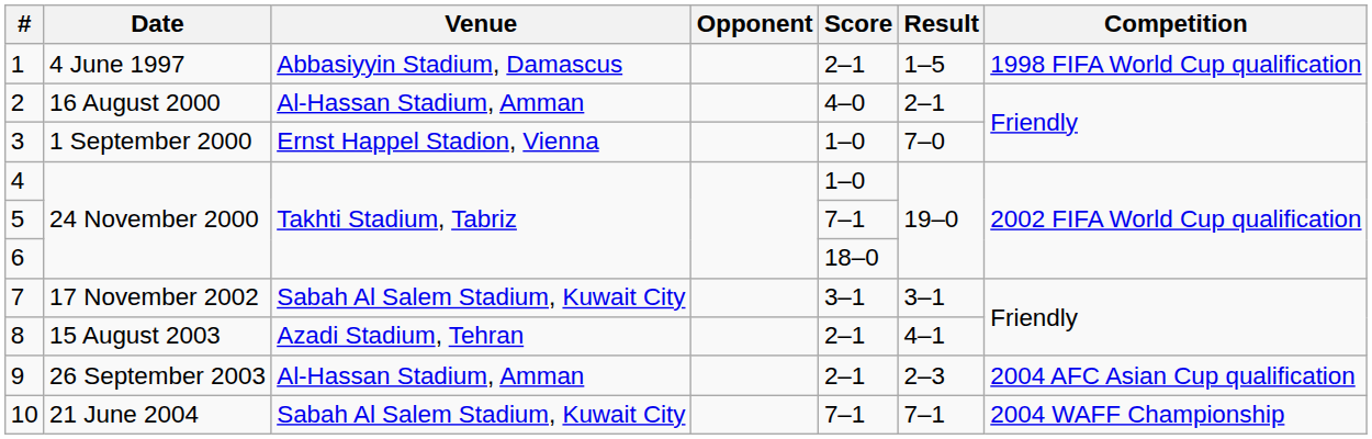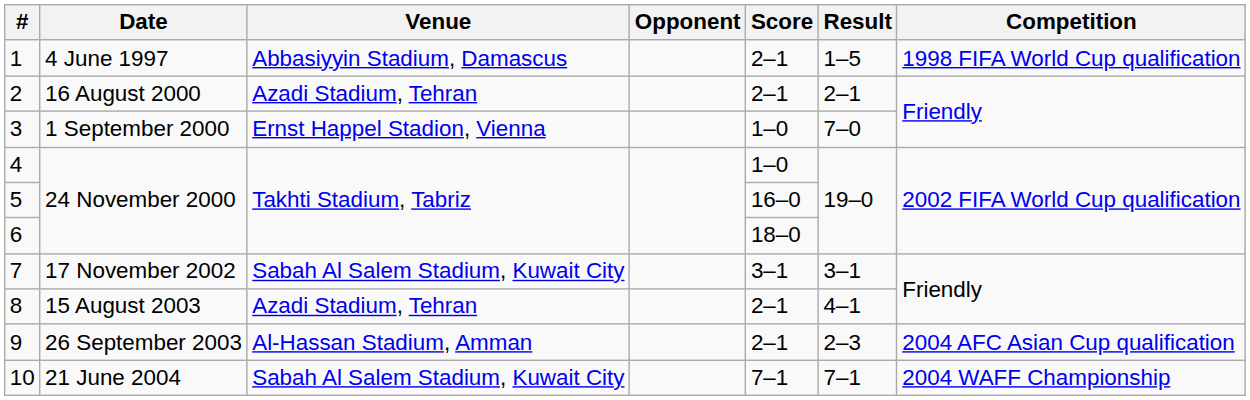 <table class="wikitable">
 <tr>
 <th>#</th>
 <th>Date</th>
 <th>Venue</th>
 <th>Opponent</th>
 <th>Score</th>
 <th>Result</th>
 <th>Competition</th>
 </tr>
 <tr>
 <td>1</td>
 <td>4 June 1997</td>
 <td><a href='#'>Abbasiyyin Stadium</a>, <a href='#'>Damascus</a></td>
 <td></td>
 <td>2–1</td>
 <td>1–5</td>
 <td><a href='#'>1998 FIFA World Cup qualification</a></td>
 </tr>
 <tr>
 <td>2</td>
 <td>16 August 2000</td>
-<td><a href='#'>Al-Hassan Stadium</a>, <a href='#'>Amman</a></td>
+<td><a href='#'>Azadi Stadium</a>, <a href='#'>Tehran</a></td>
 <td></td>
-<td>4–0</td>
+<td>2–1</td>
 <td>2–1</td>
 <td rowspan="2"><a href='#'>Friendly</a></td>
 </tr>
 <tr>
 <td>3</td>
 <td>1 September 2000</td>
 <td><a href='#'>Ernst Happel Stadion</a>, <a href='#'>Vienna</a></td>
 <td></td>
 <td>1–0</td>
 <td>7–0</td>
 </tr>
 <tr>
 <td>4</td>
 <td rowspan="3">24 November 2000</td>
 <td rowspan="3"><a href='#'>Takhti Stadium</a>, <a href='#'>Tabriz</a></td>
 <td rowspan="3"></td>
 <td>1–0</td>
 <td rowspan="3">19–0</td>
 <td rowspan="3"><a href='#'>2002 FIFA World Cup qualification</a></td>
 </tr>
 <tr>
 <td>5</td>
-<td>7–1</td>
+<td>16–0</td>
 </tr>
 <tr>
 <td>6</td>
 <td>18–0</td>
 </tr>
 <tr>
 <td>7</td>
 <td>17 November 2002</td>
 <td><a href='#'>Sabah Al Salem Stadium</a>, <a href='#'>Kuwait City</a></td>
 <td></td>
 <td>3–1</td>
 <td>3–1</td>
 <td rowspan="2">Friendly</td>
 </tr>
 <tr>
 <td>8</td>
 <td>15 August 2003</td>
 <td><a href='#'>Azadi Stadium</a>, <a href='#'>Tehran</a></td>
 <td></td>
 <td>2–1</td>
 <td>4–1</td>
 </tr>
 <tr>
 <td>9</td>
 <td>26 September 2003</td>
 <td><a href='#'>Al-Hassan Stadium</a>, <a href='#'>Amman</a></td>
 <td></td>
 <td>2–1</td>
 <td>2–3</td>
 <td><a href='#'>2004 AFC Asian Cup qualification</a></td>
 </tr>
 <tr>
 <td>10</td>
 <td>21 June 2004</td>
 <td><a href='#'>Sabah Al Salem Stadium</a>, <a href='#'>Kuwait City</a></td>
 <td></td>
 <td>7–1</td>
 <td>7–1</td>
 <td><a href='#'>2004 WAFF Championship</a></td>
 </tr>
 </table>
